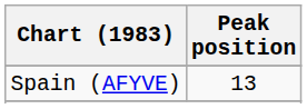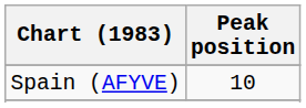 <table class="wikitable sortable">
 <tr>
 <th>Chart (1983)</th>
 <th>Peak<br>position</th>
 </tr>
 <tr>
 </tr>
 <tr>
 </tr>
 <tr>
 </tr>
 <tr>
 </tr>
 <tr>
 <td>Spain (<a href='#'>AFYVE</a>)</td>
-<td align="center">13</td>
+<td align="center">10</td>
 </tr>
 <tr>
 </tr>
 <tr>
 </tr>
 <tr>
 </tr>
 </table>
